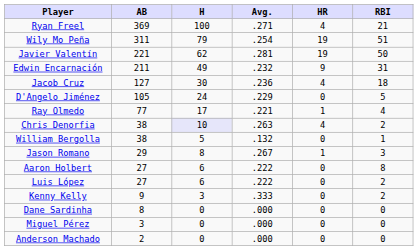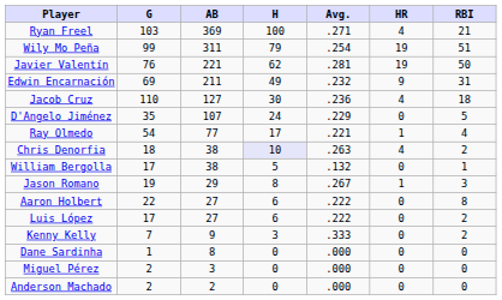 <table class="wikitable sortable">
 <tr>
 <th style="background:#ddf; width:16%;">Player</th>
+<th style="background:#ddf; width:9%;">G</th>
 <th style="background:#ddf; width:9%;">AB</th>
 <th style="background:#ddf; width:9%;">H</th>
 <th style="background:#ddf; width:9%;">Avg.</th>
 <th style="background:#ddf; width:9%;">HR</th>
 <th style="background:#ddf; width:9%;">RBI</th>
 </tr>
 <tr align=center>
 <td><a href='#'>Ryan Freel</a></td>
+<td>103</td>
 <td>369</td>
 <td>100</td>
 <td>.271</td>
 <td>4</td>
 <td>21</td>
 </tr>
 <tr align=center>
 <td><a href='#'>Wily Mo Peña</a></td>
+<td>99</td>
 <td>311</td>
 <td>79</td>
 <td>.254</td>
 <td>19</td>
 <td>51</td>
 </tr>
 <tr align=center>
 <td><a href='#'>Javier Valentín</a></td>
+<td>76</td>
 <td>221</td>
 <td>62</td>
 <td>.281</td>
 <td>19</td>
 <td>50</td>
 </tr>
 <tr align=center>
 <td><a href='#'>Edwin Encarnación</a></td>
+<td>69</td>
 <td>211</td>
 <td>49</td>
 <td>.232</td>
 <td>9</td>
 <td>31</td>
 </tr>
 <tr align=center>
 <td><a href='#'>Jacob Cruz</a></td>
+<td>110</td>
 <td>127</td>
 <td>30</td>
 <td>.236</td>
 <td>4</td>
 <td>18</td>
 </tr>
 <tr align=center>
 <td><a href='#'>D'Angelo Jiménez</a></td>
-<td>105</td>
+<td>35</td>
+<td>107</td>
 <td>24</td>
 <td>.229</td>
 <td>0</td>
 <td>5</td>
 </tr>
 <tr align=center>
 <td><a href='#'>Ray Olmedo</a></td>
+<td>54</td>
 <td>77</td>
 <td>17</td>
 <td>.221</td>
 <td>1</td>
 <td>4</td>
 </tr>
 <tr align=center>
 <td><a href='#'>Chris Denorfia</a></td>
+<td>18</td>
 <td>38</td>
 <td style="background: lavender;">10</td>
 <td>.263</td>
 <td>4</td>
 <td>2</td>
 </tr>
 <tr align=center>
 <td><a href='#'>William Bergolla</a></td>
+<td>17</td>
 <td>38</td>
 <td>5</td>
 <td>.132</td>
 <td>0</td>
 <td>1</td>
 </tr>
 <tr align=center>
 <td><a href='#'>Jason Romano</a></td>
+<td>19</td>
 <td>29</td>
 <td>8</td>
 <td>.267</td>
 <td>1</td>
 <td>3</td>
 </tr>
 <tr align=center>
 <td><a href='#'>Aaron Holbert</a></td>
+<td>22</td>
 <td>27</td>
 <td>6</td>
 <td>.222</td>
 <td>0</td>
 <td>8</td>
 </tr>
 <tr align=center>
 <td><a href='#'>Luis López</a></td>
+<td>17</td>
 <td>27</td>
 <td>6</td>
 <td>.222</td>
 <td>0</td>
 <td>2</td>
 </tr>
 <tr align=center>
 <td><a href='#'>Kenny Kelly</a></td>
+<td>7</td>
 <td>9</td>
 <td>3</td>
 <td>.333</td>
 <td>0</td>
 <td>2</td>
 </tr>
 <tr align=center>
 <td><a href='#'>Dane Sardinha</a></td>
+<td>1</td>
 <td>8</td>
 <td>0</td>
 <td>.000</td>
 <td>0</td>
 <td>0</td>
 </tr>
 <tr align=center>
 <td><a href='#'>Miguel Pérez</a></td>
+<td>2</td>
 <td>3</td>
 <td>0</td>
 <td>.000</td>
 <td>0</td>
 <td>0</td>
 </tr>
 <tr align=center>
 <td><a href='#'>Anderson Machado</a></td>
 <td>2</td>
+<td>2</td>
 <td>0</td>
 <td>.000</td>
 <td>0</td>
 <td>0</td>
 </tr>
 </table>
